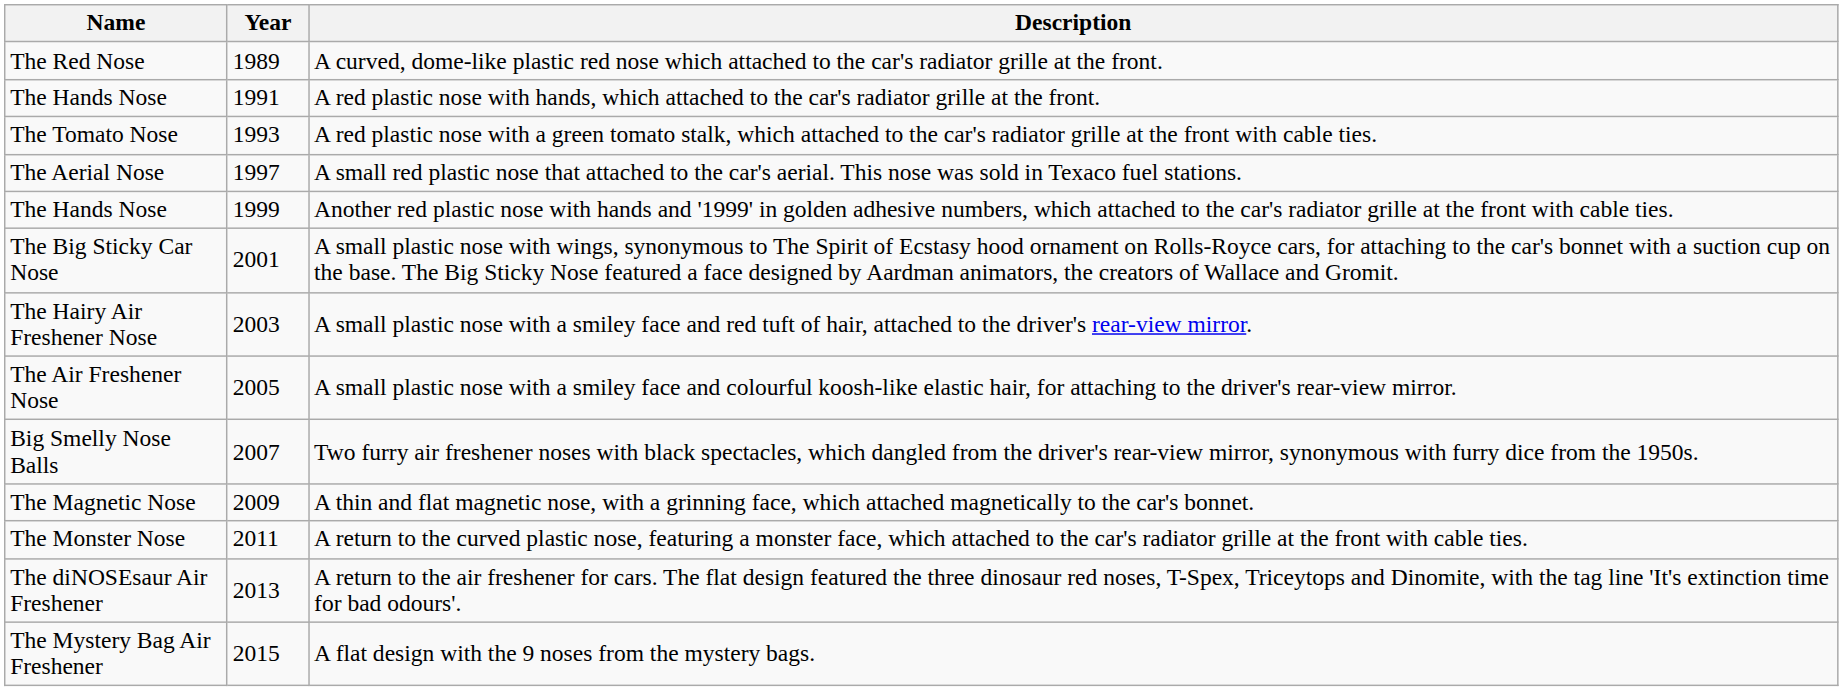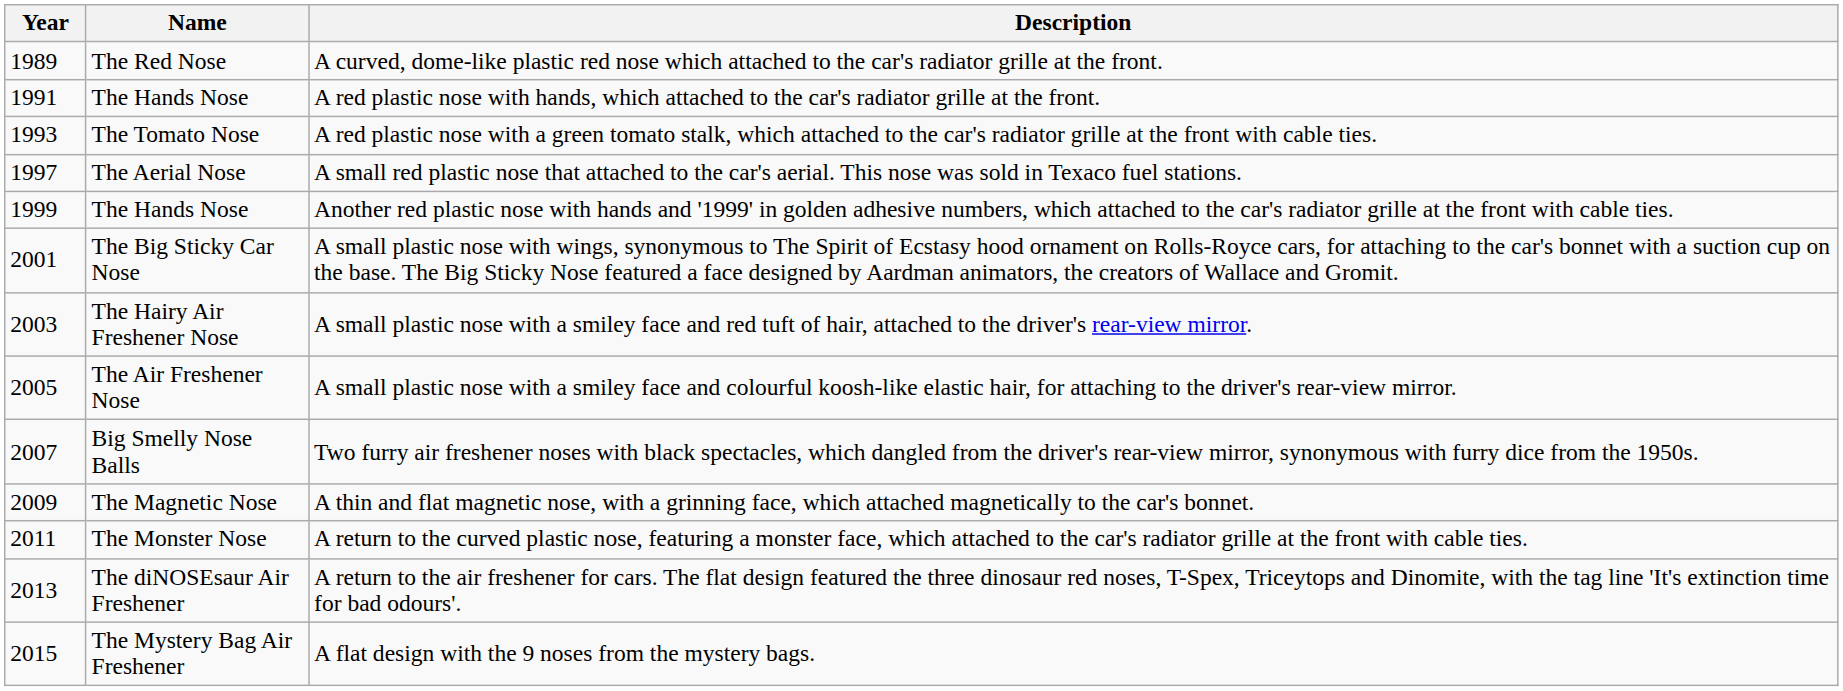 <table class="wikitable">
 <tr>
+<th style="width: 3em;">Year</th>
 <th style="width: 9em;">Name</th>
-<th style="width: 3em;">Year</th>
 <th>Description</th>
 </tr>
 <tr>
+<td>1989</td>
 <td>The Red Nose</td>
-<td>1989</td>
 <td>A curved, dome-like plastic red nose which attached to the car's radiator grille at the front.</td>
 </tr>
 <tr>
+<td>1991</td>
 <td>The Hands Nose</td>
-<td>1991</td>
 <td>A red plastic nose with hands, which attached to the car's radiator grille at the front.</td>
 </tr>
 <tr>
+<td>1993</td>
 <td>The Tomato Nose</td>
-<td>1993</td>
 <td>A red plastic nose with a green tomato stalk, which attached to the car's radiator grille at the front with cable ties.</td>
 </tr>
 <tr>
+<td>1997</td>
 <td>The Aerial Nose</td>
-<td>1997</td>
 <td>A small red plastic nose that attached to the car's aerial. This nose was sold in Texaco fuel stations.</td>
 </tr>
 <tr>
+<td>1999</td>
 <td>The Hands Nose</td>
-<td>1999</td>
 <td>Another red plastic nose with hands and '1999' in golden adhesive numbers, which attached to the car's radiator grille at the front with cable ties.</td>
 </tr>
 <tr>
+<td>2001</td>
 <td>The Big Sticky Car Nose</td>
-<td>2001</td>
 <td>A small plastic nose with wings, synonymous to The Spirit of Ecstasy hood ornament on Rolls-Royce cars, for attaching to the car's bonnet with a suction cup on the base. The Big Sticky Nose featured a face designed by Aardman animators, the creators of Wallace and Gromit.</td>
 </tr>
 <tr>
+<td>2003</td>
 <td>The Hairy Air Freshener Nose</td>
-<td>2003</td>
 <td>A small plastic nose with a smiley face and red tuft of hair, attached to the driver's <a href='#'>rear-view mirror</a>.</td>
 </tr>
 <tr>
+<td>2005</td>
 <td>The Air Freshener Nose</td>
-<td>2005</td>
 <td>A small plastic nose with a smiley face and colourful koosh-like elastic hair, for attaching to the driver's rear-view mirror.</td>
 </tr>
 <tr>
+<td>2007</td>
 <td>Big Smelly Nose Balls</td>
-<td>2007</td>
 <td>Two furry air freshener noses with black spectacles, which dangled from the driver's rear-view mirror, synonymous with furry dice from the 1950s.</td>
 </tr>
 <tr>
+<td>2009</td>
 <td>The Magnetic Nose</td>
-<td>2009</td>
 <td>A thin and flat magnetic nose, with a grinning face, which attached magnetically to the car's bonnet.</td>
 </tr>
 <tr>
+<td>2011</td>
 <td>The Monster Nose</td>
-<td>2011</td>
 <td>A return to the curved plastic nose, featuring a monster face, which attached to the car's radiator grille at the front with cable ties.</td>
 </tr>
 <tr>
+<td>2013</td>
 <td>The diNOSEsaur Air Freshener</td>
-<td>2013</td>
 <td>A return to the air freshener for cars.  The flat design featured the three dinosaur red noses, T-Spex, Triceytops and Dinomite, with the tag line 'It's extinction time for bad odours'.</td>
 </tr>
 <tr>
+<td>2015</td>
 <td>The Mystery Bag Air Freshener</td>
-<td>2015</td>
 <td>A flat design with the 9 noses from the mystery bags.</td>
 </tr>
 </table>
